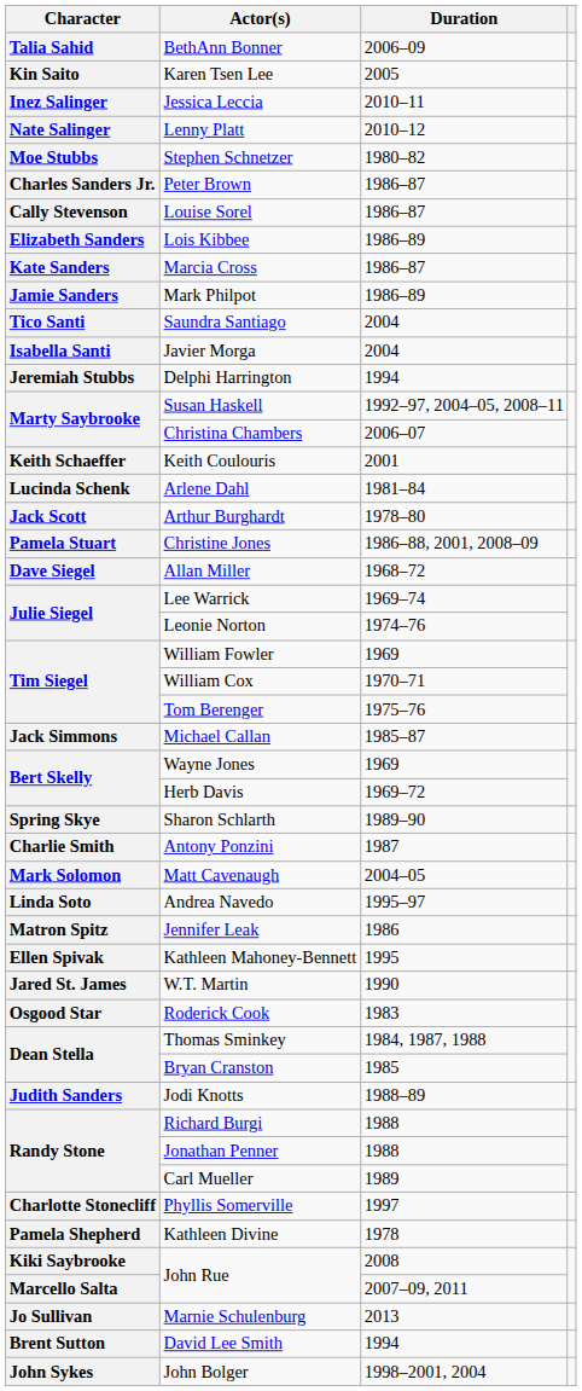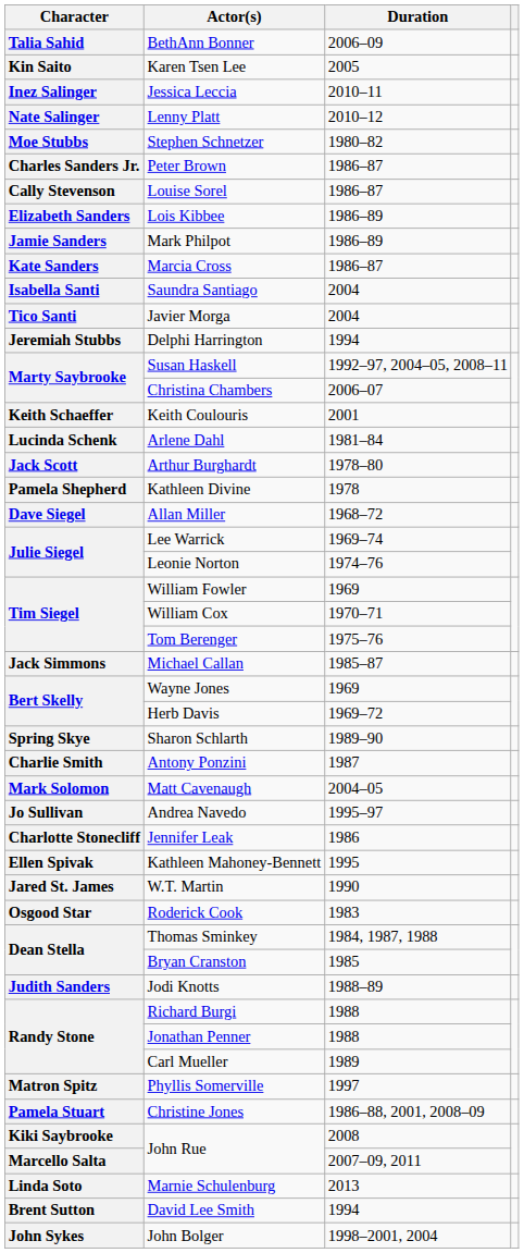 <table class="wikitable sortable">
 <tr>
 <th scope=col>Character</th>
 <th scope=col>Actor(s)</th>
 <th scope=col>Duration</th>
 <th scope=col></th>
 </tr>
 <tr>
 <th scope=row style=text-align:left><a href='#'>Talia Sahid</a></th>
 <td><a href='#'>BethAnn Bonner</a></td>
 <td>2006–09</td>
 <td></td>
 </tr>
 <tr>
 <th scope=row style=text-align:left>Kin Saito</th>
 <td>Karen Tsen Lee</td>
 <td>2005</td>
 <td></td>
 </tr>
 <tr>
 <th scope=row style=text-align:left><a href='#'>Inez Salinger</a></th>
 <td><a href='#'>Jessica Leccia</a></td>
 <td>2010–11</td>
 <td></td>
 </tr>
 <tr>
 <th scope=row style=text-align:left><a href='#'>Nate Salinger</a></th>
 <td><a href='#'>Lenny Platt</a></td>
 <td>2010–12</td>
 <td></td>
 </tr>
 <tr>
 <th scope=row style=text-align:left><a href='#'>Moe Stubbs</a></th>
 <td><a href='#'>Stephen Schnetzer</a></td>
 <td>1980–82</td>
 <td></td>
 </tr>
 <tr>
 <th scope=row style=text-align:left>Charles Sanders Jr.</th>
 <td><a href='#'>Peter Brown</a></td>
 <td>1986–87</td>
 <td></td>
 </tr>
 <tr>
 <th scope=row style=text-align:left>Cally Stevenson</th>
 <td><a href='#'>Louise Sorel</a></td>
 <td>1986–87</td>
 <td></td>
 </tr>
 <tr>
 <th scope=row style=text-align:left><a href='#'>Elizabeth Sanders</a></th>
 <td><a href='#'>Lois Kibbee</a></td>
 <td>1986–89</td>
 <td></td>
 </tr>
 <tr>
+<th scope=row style=text-align:left><a href='#'>Jamie Sanders</a></th>
+<td>Mark Philpot</td>
+<td>1986–89</td>
+<td></td>
+</tr>
+<tr>
 <th scope=row style=text-align:left><a href='#'>Kate Sanders</a></th>
 <td><a href='#'>Marcia Cross</a></td>
 <td>1986–87</td>
 <td></td>
 </tr>
 <tr>
-<th scope=row style=text-align:left><a href='#'>Jamie Sanders</a></th>
-<td>Mark Philpot</td>
-<td>1986–89</td>
-<td></td>
-</tr>
-<tr>
-<th scope=row style=text-align:left><a href='#'>Tico Santi</a></th>
+<th scope=row style=text-align:left><a href='#'>Isabella Santi</a></th>
 <td><a href='#'>Saundra Santiago</a></td>
 <td>2004</td>
 <td></td>
 </tr>
 <tr>
-<th scope=row style=text-align:left><a href='#'>Isabella Santi</a></th>
+<th scope=row style=text-align:left><a href='#'>Tico Santi</a></th>
 <td>Javier Morga</td>
 <td>2004</td>
 <td></td>
 </tr>
 <tr>
 <th scope=row style=text-align:left>Jeremiah Stubbs</th>
 <td>Delphi Harrington</td>
 <td>1994</td>
 <td></td>
 </tr>
 <tr>
 <th scope=row style=text-align:left rowspan="2"><a href='#'>Marty Saybrooke</a></th>
 <td><a href='#'>Susan Haskell</a></td>
 <td>1992–97, 2004–05, 2008–11</td>
 <td rowspan="2"></td>
 </tr>
 <tr>
 <td><a href='#'>Christina Chambers</a></td>
 <td>2006–07</td>
 </tr>
 <tr>
 <th scope=row style=text-align:left>Keith Schaeffer</th>
 <td>Keith Coulouris</td>
 <td>2001</td>
 <td></td>
 </tr>
 <tr>
 <th scope=row style=text-align:left>Lucinda Schenk</th>
 <td><a href='#'>Arlene Dahl</a></td>
 <td>1981–84</td>
 <td></td>
 </tr>
 <tr>
 <th scope=row style=text-align:left><a href='#'>Jack Scott</a></th>
 <td><a href='#'>Arthur Burghardt</a></td>
 <td>1978–80</td>
 <td></td>
 </tr>
 <tr>
-<th scope=row style=text-align:left><a href='#'>Pamela Stuart</a></th>
-<td><a href='#'>Christine Jones</a></td>
-<td>1986–88, 2001, 2008–09</td>
+<th scope=row style=text-align:left>Pamela Shepherd</th>
+<td>Kathleen Divine</td>
+<td>1978</td>
 <td></td>
 </tr>
 <tr>
 <th scope=row style=text-align:left><a href='#'>Dave Siegel</a></th>
 <td><a href='#'>Allan Miller</a></td>
 <td>1968–72</td>
 <td></td>
 </tr>
 <tr>
 <th scope=row style=text-align:left rowspan="2"><a href='#'>Julie Siegel</a></th>
 <td>Lee Warrick</td>
 <td>1969–74</td>
 <td rowspan="2"></td>
 </tr>
 <tr>
 <td>Leonie Norton</td>
 <td>1974–76</td>
 </tr>
 <tr>
 <th scope=row style=text-align:left rowspan="3"><a href='#'>Tim Siegel</a></th>
 <td>William Fowler</td>
 <td>1969</td>
 <td rowspan="3"></td>
 </tr>
 <tr>
 <td>William Cox</td>
 <td>1970–71</td>
 </tr>
 <tr>
 <td><a href='#'>Tom Berenger</a></td>
 <td>1975–76</td>
 </tr>
 <tr>
 <th scope=row style=text-align:left>Jack Simmons</th>
 <td><a href='#'>Michael Callan</a></td>
 <td>1985–87</td>
 <td></td>
 </tr>
 <tr>
 <th scope=row style=text-align:left rowspan="2"><a href='#'>Bert Skelly</a></th>
 <td>Wayne Jones</td>
 <td>1969</td>
 <td rowspan="2"></td>
 </tr>
 <tr>
 <td>Herb Davis</td>
 <td>1969–72</td>
 </tr>
 <tr>
 <th scope=row style=text-align:left>Spring Skye</th>
 <td>Sharon Schlarth</td>
 <td>1989–90</td>
 <td></td>
 </tr>
 <tr>
 <th scope=row style=text-align:left>Charlie Smith</th>
 <td><a href='#'>Antony Ponzini</a></td>
 <td>1987</td>
 <td></td>
 </tr>
 <tr>
 <th scope=row style=text-align:left><a href='#'>Mark Solomon</a></th>
 <td><a href='#'>Matt Cavenaugh</a></td>
 <td>2004–05</td>
 <td></td>
 </tr>
 <tr>
-<th scope=row style=text-align:left>Linda Soto</th>
+<th scope=row style=text-align:left>Jo Sullivan</th>
 <td>Andrea Navedo</td>
 <td>1995–97</td>
 <td></td>
 </tr>
 <tr>
-<th scope=row style=text-align:left>Matron Spitz</th>
+<th scope=row style=text-align:left>Charlotte Stonecliff</th>
 <td><a href='#'>Jennifer Leak</a></td>
 <td>1986</td>
 <td></td>
 </tr>
 <tr>
 <th scope=row style=text-align:left>Ellen Spivak</th>
 <td>Kathleen Mahoney-Bennett</td>
 <td>1995</td>
 <td></td>
 </tr>
 <tr>
 <th scope=row style=text-align:left>Jared St. James</th>
 <td>W.T. Martin</td>
 <td>1990</td>
 <td></td>
 </tr>
 <tr>
 <th scope=row style=text-align:left>Osgood Star</th>
 <td><a href='#'>Roderick Cook</a></td>
 <td>1983</td>
 <td></td>
 </tr>
 <tr>
 <th scope=row style=text-align:left rowspan="2">Dean Stella</th>
 <td>Thomas Sminkey</td>
 <td>1984, 1987, 1988</td>
 <td rowspan="2"></td>
 </tr>
 <tr>
 <td><a href='#'>Bryan Cranston</a></td>
 <td>1985</td>
 </tr>
 <tr>
 <th scope=row style=text-align:left><a href='#'>Judith Sanders</a></th>
 <td>Jodi Knotts</td>
 <td>1988–89</td>
 <td></td>
 </tr>
 <tr>
 <th scope=row style=text-align:left rowspan="3">Randy Stone</th>
 <td><a href='#'>Richard Burgi</a></td>
 <td>1988</td>
 <td rowspan="3"></td>
 </tr>
 <tr>
 <td><a href='#'>Jonathan Penner</a></td>
 <td>1988</td>
 </tr>
 <tr>
 <td>Carl Mueller</td>
 <td>1989</td>
 </tr>
 <tr>
-<th scope=row style=text-align:left>Charlotte Stonecliff</th>
+<th scope=row style=text-align:left>Matron Spitz</th>
 <td><a href='#'>Phyllis Somerville</a></td>
 <td>1997</td>
 <td></td>
 </tr>
 <tr>
-<th scope=row style=text-align:left>Pamela Shepherd</th>
-<td>Kathleen Divine</td>
-<td>1978</td>
+<th scope=row style=text-align:left><a href='#'>Pamela Stuart</a></th>
+<td><a href='#'>Christine Jones</a></td>
+<td>1986–88, 2001, 2008–09</td>
 <td></td>
 </tr>
 <tr>
 <th scope=row style=text-align:left>Kiki Saybrooke</th>
 <td rowspan="2">John Rue</td>
 <td>2008</td>
 <td rowspan="2"></td>
 </tr>
 <tr>
 <th scope=row style=text-align:left>Marcello Salta</th>
 <td>2007–09, 2011</td>
 </tr>
 <tr>
-<th scope=row style=text-align:left>Jo Sullivan</th>
+<th scope=row style=text-align:left>Linda Soto</th>
 <td><a href='#'>Marnie Schulenburg</a></td>
 <td>2013</td>
 <td></td>
 </tr>
 <tr>
 <th scope=row style=text-align:left>Brent Sutton</th>
 <td><a href='#'>David Lee Smith</a></td>
 <td>1994</td>
 <td></td>
 </tr>
 <tr>
 <th scope=row style=text-align:left>John Sykes</th>
 <td>John Bolger</td>
 <td>1998–2001, 2004</td>
 <td></td>
 </tr>
 </table>
